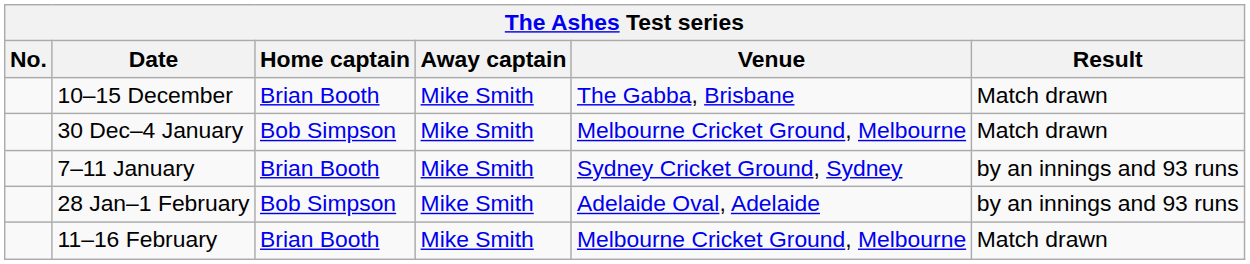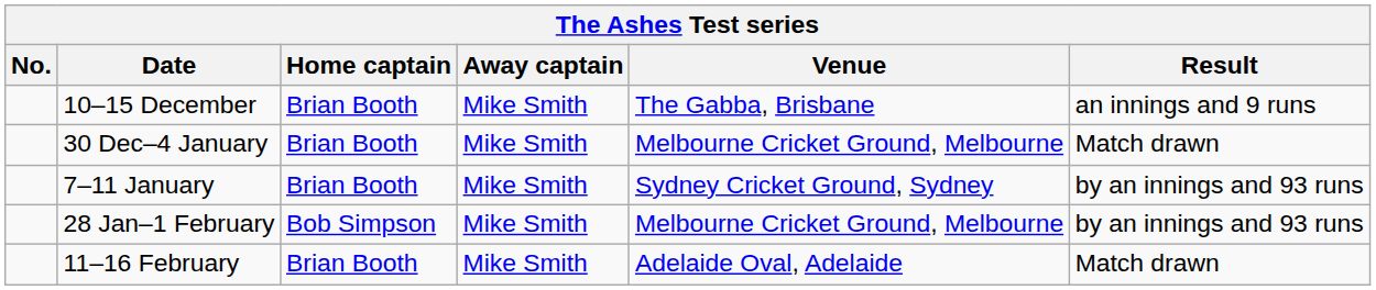 <table class="wikitable">
 <tr>
 <th colspan="9"><a href='#'>The Ashes</a> Test series</th>
 </tr>
 <tr>
 <th>No.</th>
 <th>Date</th>
 <th>Home captain</th>
 <th>Away captain</th>
 <th>Venue</th>
 <th>Result</th>
 </tr>
 <tr>
 <td></td>
 <td>10–15 December</td>
 <td><a href='#'>Brian Booth</a></td>
 <td><a href='#'>Mike Smith</a></td>
 <td><a href='#'>The Gabba</a>, <a href='#'>Brisbane</a></td>
-<td>Match drawn</td>
+<td> an innings and 9 runs</td>
 </tr>
 <tr>
 <td></td>
 <td>30 Dec–4 January</td>
-<td><a href='#'>Bob Simpson</a></td>
+<td><a href='#'>Brian Booth</a></td>
 <td><a href='#'>Mike Smith</a></td>
 <td><a href='#'>Melbourne Cricket Ground</a>, <a href='#'>Melbourne</a></td>
 <td>Match drawn</td>
 </tr>
 <tr>
 <td></td>
 <td>7–11 January</td>
 <td><a href='#'>Brian Booth</a></td>
 <td><a href='#'>Mike Smith</a></td>
 <td><a href='#'>Sydney Cricket Ground</a>, <a href='#'>Sydney</a></td>
 <td> by an innings and 93 runs</td>
 </tr>
 <tr>
 <td></td>
 <td>28 Jan–1 February</td>
 <td><a href='#'>Bob Simpson</a></td>
 <td><a href='#'>Mike Smith</a></td>
-<td><a href='#'>Adelaide Oval</a>, <a href='#'>Adelaide</a></td>
+<td><a href='#'>Melbourne Cricket Ground</a>, <a href='#'>Melbourne</a></td>
 <td> by an innings and 93 runs</td>
 </tr>
 <tr>
 <td></td>
 <td>11–16 February</td>
 <td><a href='#'>Brian Booth</a></td>
 <td><a href='#'>Mike Smith</a></td>
-<td><a href='#'>Melbourne Cricket Ground</a>, <a href='#'>Melbourne</a></td>
+<td><a href='#'>Adelaide Oval</a>, <a href='#'>Adelaide</a></td>
 <td>Match drawn</td>
 </tr>
 </table>
